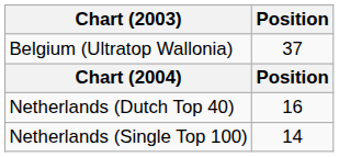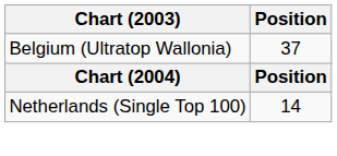 <table class="wikitable">
 <tr>
 <th>Chart (2003)</th>
 <th>Position</th>
 </tr>
 <tr>
 <td>Belgium (Ultratop Wallonia)</td>
 <td align="center">37</td>
 </tr>
 <tr>
 <th>Chart (2004)</th>
 <th>Position</th>
 </tr>
 <tr>
-<td>Netherlands (Dutch Top 40)</td>
-<td align="center">16</td>
-</tr>
-<tr>
 <td>Netherlands (Single Top 100)</td>
 <td align="center">14</td>
 </tr>
 </table>
